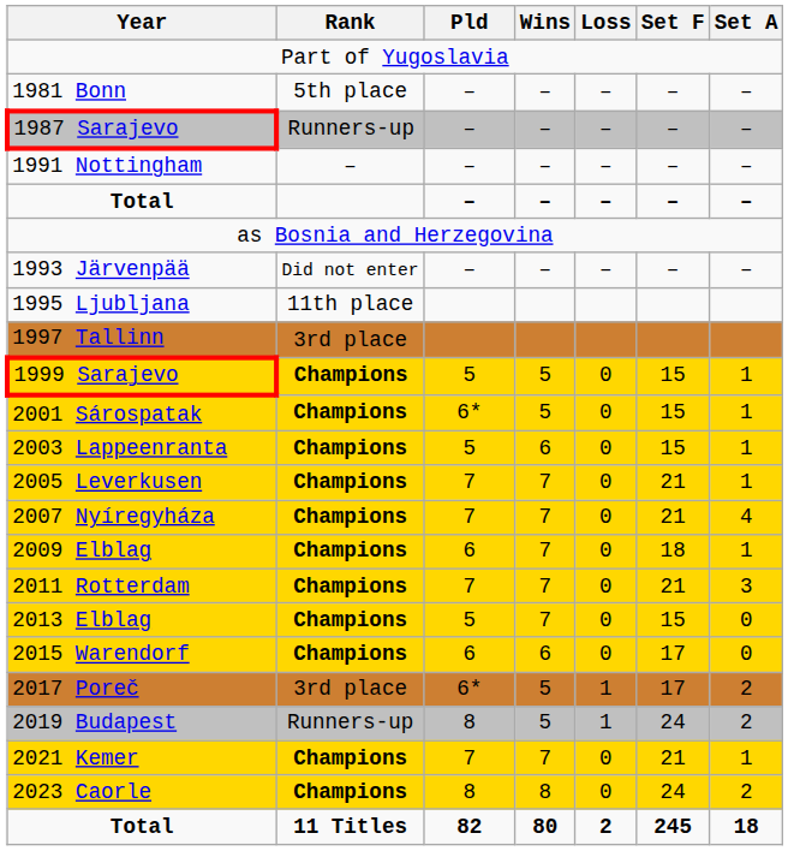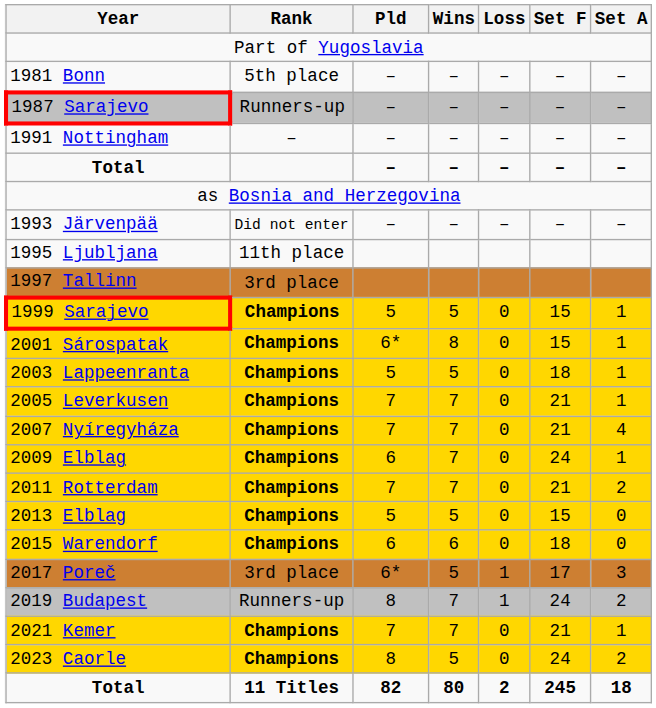 <table class="wikitable" style="text-align: center;">
 <tr>
 <th style="width:160px;">Year</th>
 <th !style="width:100px;">Rank</th>
 <th ! style="width:50px;">Pld</th>
 <th !style="width:10px;">Wins</th>
 <th !style="width:10px;">Loss</th>
 <th !style="width:10px;">Set F</th>
 <th !style="width:10px;">Set A</th>
 </tr>
 <tr>
 <td colspan="7" style="text-align: center;">Part of <a href='#'>Yugoslavia</a></td>
 </tr>
 <tr>
 <td style="text-align:left;"> 1981 <a href='#'>Bonn</a></td>
 <td>5th place</td>
 <td style="text-align:center;">–</td>
 <td style="text-align:center;">–</td>
 <td style="text-align:center;">–</td>
 <td style="text-align:center;">–</td>
 <td style="text-align:center;">–</td>
 </tr>
 <tr style="background:silver;">
 <td style="text-align:left; border: 3px solid red"> 1987 <a href='#'>Sarajevo</a></td>
 <td>Runners-up</td>
 <td style="text-align:center;">–</td>
 <td style="text-align:center;">–</td>
 <td style="text-align:center;">–</td>
 <td style="text-align:center;">–</td>
 <td style="text-align:center;">–</td>
 </tr>
 <tr>
 <td style="text-align:left;"> 1991 <a href='#'>Nottingham</a></td>
 <td>–</td>
 <td style="text-align:center;">–</td>
 <td style="text-align:center;">–</td>
 <td style="text-align:center;">–</td>
 <td style="text-align:center;">–</td>
 <td style="text-align:center;">–</td>
 </tr>
 <tr>
 <td style="text-align:center;"><strong>Total</strong></td>
 <td></td>
 <td style="text-align:center;"><strong> – </strong></td>
 <td style="text-align:center;"><strong> – </strong></td>
 <td style="text-align:center;"><strong> – </strong></td>
 <td style="text-align:center;"><strong> – </strong></td>
 <td style="text-align:center;"><strong> – </strong></td>
 </tr>
 <tr>
 <td colspan="7" style="text-align: center;">as <a href='#'>Bosnia and Herzegovina</a></td>
 </tr>
 <tr>
 <td style="text-align:left;"> 1993 <a href='#'>Järvenpää</a></td>
 <td><small>Did not enter</small></td>
 <td style="text-align:center;">–</td>
 <td style="text-align:center;">–</td>
 <td style="text-align:center;">–</td>
 <td style="text-align:center;">–</td>
 <td style="text-align:center;">–</td>
 </tr>
 <tr>
 <td style="text-align:left;"> 1995 <a href='#'>Ljubljana</a></td>
 <td>11th place</td>
 <td style="text-align:center;"></td>
 <td style="text-align:center;"></td>
 <td style="text-align:center;"></td>
 <td style="text-align:center;"></td>
 <td style="text-align:center;"></td>
 </tr>
 <tr style="background:#cd7f32;">
 <td style="text-align:left;"> 1997 <a href='#'>Tallinn</a></td>
 <td>3rd place</td>
 <td style="text-align:center;"></td>
 <td style="text-align:center;"></td>
 <td style="text-align:center;"></td>
 <td style="text-align:center;"></td>
 <td style="text-align:center;"></td>
 </tr>
 <tr style="background:gold;">
 <td style="text-align:left; border: 3px solid red"> 1999 <a href='#'>Sarajevo</a></td>
 <td><strong>Champions</strong></td>
 <td style="text-align:center;">5</td>
 <td style="text-align:center;">5</td>
 <td style="text-align:center;">0</td>
 <td style="text-align:center;">15</td>
 <td style="text-align:center;">1</td>
 </tr>
 <tr style="background:gold;">
 <td style="text-align:left;"> 2001 <a href='#'>Sárospatak</a></td>
 <td><strong>Champions</strong></td>
 <td style="text-align:center;">6*</td>
-<td style="text-align:center;">5</td>
+<td style="text-align:center;">8</td>
 <td style="text-align:center;">0</td>
 <td style="text-align:center;">15</td>
 <td style="text-align:center;">1</td>
 </tr>
 <tr style="background:gold;">
 <td style="text-align:left;"> 2003 <a href='#'>Lappeenranta</a></td>
 <td><strong>Champions</strong></td>
 <td style="text-align:center;">5</td>
-<td style="text-align:center;">6</td>
+<td style="text-align:center;">5</td>
 <td style="text-align:center;">0</td>
-<td style="text-align:center;">15</td>
+<td style="text-align:center;">18</td>
 <td style="text-align:center;">1</td>
 </tr>
 <tr style="background:gold;">
 <td style="text-align:left;"> 2005 <a href='#'>Leverkusen</a></td>
 <td><strong>Champions</strong></td>
 <td style="text-align:center;">7</td>
 <td style="text-align:center;">7</td>
 <td style="text-align:center;">0</td>
 <td style="text-align:center;">21</td>
 <td style="text-align:center;">1</td>
 </tr>
 <tr style="background:gold;">
 <td style="text-align:left;"> 2007 <a href='#'>Nyíregyháza</a></td>
 <td><strong>Champions</strong></td>
 <td style="text-align:center;">7</td>
 <td style="text-align:center;">7</td>
 <td style="text-align:center;">0</td>
 <td style="text-align:center;">21</td>
 <td style="text-align:center;">4</td>
 </tr>
 <tr style="background:gold;">
 <td style="text-align:left;"> 2009 <a href='#'>Elblag</a></td>
 <td><strong>Champions</strong></td>
 <td style="text-align:center;">6</td>
 <td style="text-align:center;">7</td>
 <td style="text-align:center;">0</td>
-<td style="text-align:center;">18</td>
+<td style="text-align:center;">24</td>
 <td style="text-align:center;">1</td>
 </tr>
 <tr style="background:gold;">
 <td style="text-align:left;"> 2011 <a href='#'>Rotterdam</a></td>
 <td><strong>Champions</strong></td>
 <td style="text-align:center;">7</td>
 <td style="text-align:center;">7</td>
 <td style="text-align:center;">0</td>
 <td style="text-align:center;">21</td>
-<td style="text-align:center;">3</td>
+<td style="text-align:center;">2</td>
 </tr>
 <tr style="background:gold;">
 <td style="text-align:left;"> 2013 <a href='#'>Elblag</a></td>
 <td><strong>Champions</strong></td>
 <td style="text-align:center;">5</td>
-<td style="text-align:center;">7</td>
+<td style="text-align:center;">5</td>
 <td style="text-align:center;">0</td>
 <td style="text-align:center;">15</td>
 <td style="text-align:center;">0</td>
 </tr>
 <tr style="background:gold;">
 <td style="text-align:left;"> 2015 <a href='#'>Warendorf</a></td>
 <td><strong>Champions</strong></td>
 <td style="text-align:center;">6</td>
 <td style="text-align:center;">6</td>
 <td style="text-align:center;">0</td>
-<td style="text-align:center;">17</td>
+<td style="text-align:center;">18</td>
 <td style="text-align:center;">0</td>
 </tr>
 <tr style="background:#cd7f32;">
 <td style="text-align:left;"> 2017 <a href='#'>Poreč</a></td>
 <td>3rd place</td>
 <td style="text-align:center;">6*</td>
 <td style="text-align:center;">5</td>
 <td style="text-align:center;">1</td>
 <td style="text-align:center;">17</td>
-<td style="text-align:center;">2</td>
+<td style="text-align:center;">3</td>
 </tr>
 <tr style="background:silver;">
 <td style="text-align:left;"> 2019 <a href='#'>Budapest</a></td>
 <td>Runners-up</td>
 <td style="text-align:center;">8</td>
-<td style="text-align:center;">5</td>
+<td style="text-align:center;">7</td>
 <td style="text-align:center;">1</td>
 <td style="text-align:center;">24</td>
 <td style="text-align:center;">2</td>
 </tr>
 <tr style="background:gold;">
 <td style="text-align:left;"> 2021 <a href='#'>Kemer</a></td>
 <td><strong>Champions</strong></td>
 <td style="text-align:center;">7</td>
 <td style="text-align:center;">7</td>
 <td style="text-align:center;">0</td>
 <td style="text-align:center;">21</td>
 <td style="text-align:center;">1</td>
 </tr>
 <tr style="background:gold;">
 <td style="text-align:left;"> 2023 <a href='#'>Caorle</a></td>
 <td><strong>Champions</strong></td>
 <td style="text-align:center;">8</td>
-<td style="text-align:center;">8</td>
+<td style="text-align:center;">5</td>
 <td style="text-align:center;">0</td>
 <td style="text-align:center;">24</td>
 <td style="text-align:center;">2</td>
 </tr>
 <tr>
 <td style="text-align:center;"><strong>Total</strong></td>
 <td><strong>11 Titles</strong></td>
 <td style="text-align:center;"><strong>82</strong></td>
 <td style="text-align:center;"><strong>80</strong></td>
 <td style="text-align:center;"><strong>2</strong></td>
 <td style="text-align:center;"><strong>245</strong></td>
 <td style="text-align:center;"><strong>18</strong></td>
 </tr>
 </table>
